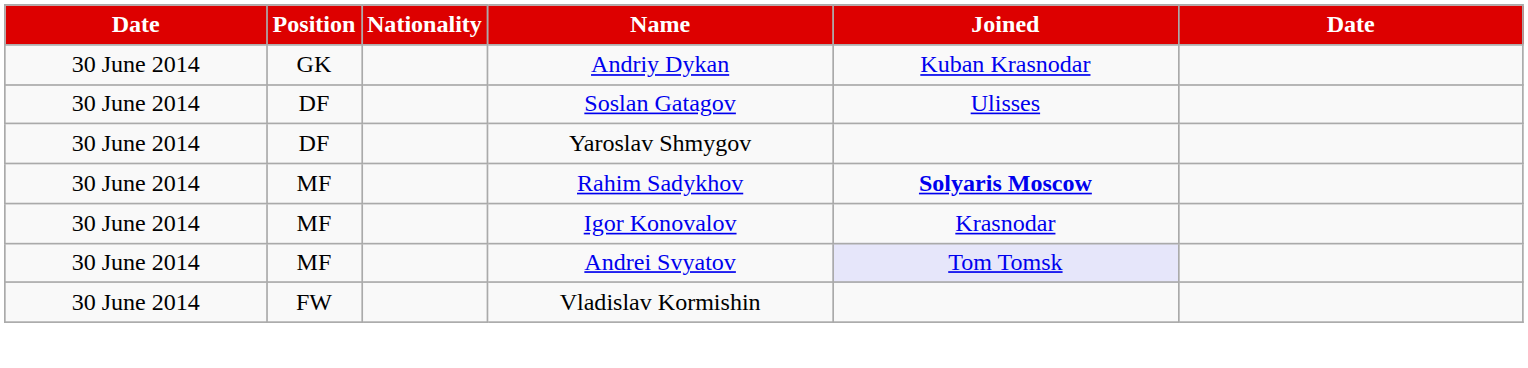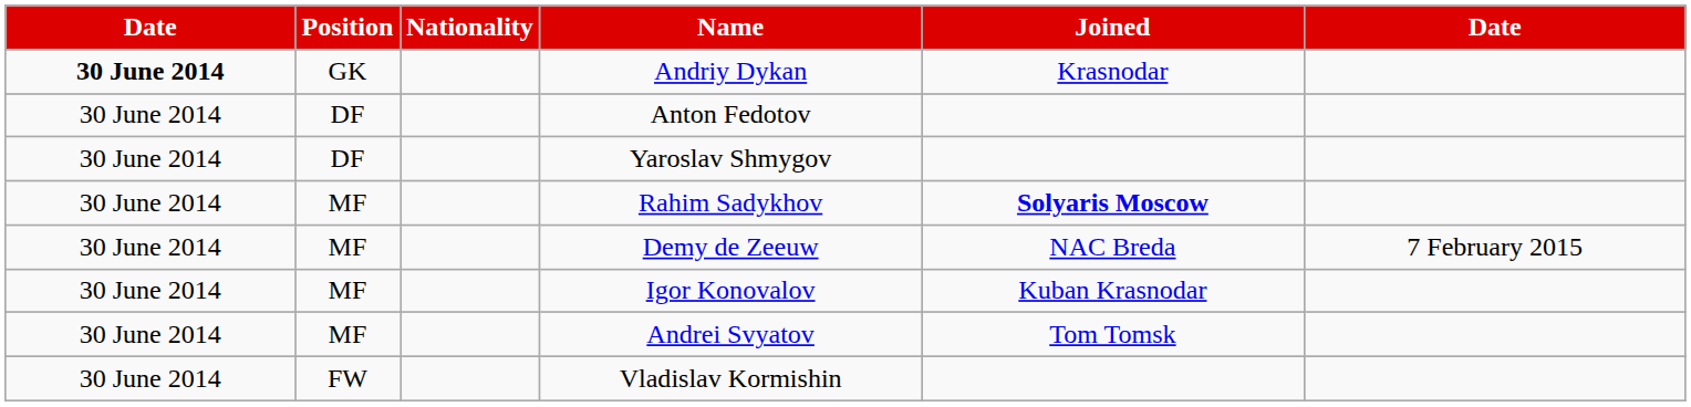 <table class="wikitable"  style="text-align:center; font-size:90%; ">
 <tr>
 <th style="background:#DD0000; color:white; width:150px;">Date</th>
 <th style="background:#DD0000; color:white; width:50px;">Position</th>
 <th style="background:#DD0000; color:white; width:50px;">Nationality</th>
 <th style="background:#DD0000; color:white; width:200px;">Name</th>
 <th style="background:#DD0000; color:white; width:200px;">Joined</th>
 <th style="background:#DD0000; color:white; width:200px;">Date</th>
 </tr>
 <tr>
-<td>30 June 2014</td>
+<td><strong>30 June 2014</strong></td>
 <td>GK</td>
 <td></td>
 <td><a href='#'>Andriy Dykan</a></td>
-<td><a href='#'>Kuban Krasnodar</a></td>
+<td><a href='#'>Krasnodar</a></td>
 <td></td>
 </tr>
 <tr>
 <td>30 June 2014</td>
 <td>DF</td>
 <td></td>
-<td><a href='#'>Soslan Gatagov</a></td>
-<td><a href='#'>Ulisses</a></td>
+<td>Anton Fedotov</td>
+<td></td>
 <td></td>
 </tr>
 <tr>
 <td>30 June 2014</td>
 <td>DF</td>
 <td></td>
 <td>Yaroslav Shmygov</td>
 <td></td>
 <td></td>
 </tr>
 <tr>
 <td>30 June 2014</td>
 <td>MF</td>
 <td></td>
 <td><a href='#'>Rahim Sadykhov</a></td>
 <td><strong><a href='#'>Solyaris Moscow</a></strong></td>
 <td></td>
 </tr>
 <tr>
 <td>30 June 2014</td>
 <td>MF</td>
 <td></td>
+<td><a href='#'>Demy de Zeeuw</a></td>
+<td><a href='#'>NAC Breda</a></td>
+<td>7 February 2015</td>
+</tr>
+<tr>
+<td>30 June 2014</td>
+<td>MF</td>
+<td></td>
 <td><a href='#'>Igor Konovalov</a></td>
-<td><a href='#'>Krasnodar</a></td>
+<td><a href='#'>Kuban Krasnodar</a></td>
 <td></td>
 </tr>
 <tr>
 <td>30 June 2014</td>
 <td>MF</td>
 <td></td>
 <td><a href='#'>Andrei Svyatov</a></td>
-<td style="background: lavender;"><a href='#'>Tom Tomsk</a></td>
+<td><a href='#'>Tom Tomsk</a></td>
 <td></td>
 </tr>
 <tr>
 <td>30 June 2014</td>
 <td>FW</td>
 <td></td>
 <td>Vladislav Kormishin</td>
 <td></td>
 <td></td>
 </tr>
 </table>
